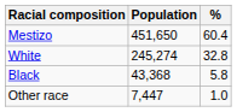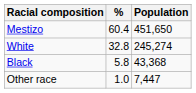 <table class="wikitable">
 <tr>
 <th>Racial composition</th>
+<th>%</th>
 <th>Population</th>
-<th>%</th>
 </tr>
 <tr>
 <td><a href='#'>Mestizo</a></td>
+<td style="text-align:right;">60.4</td>
 <td>451,650</td>
-<td style="text-align:right;">60.4</td>
 </tr>
 <tr>
 <td><a href='#'>White</a></td>
+<td style="text-align:right;">32.8</td>
 <td>245,274</td>
-<td style="text-align:right;">32.8</td>
 </tr>
 <tr>
 <td><a href='#'>Black</a></td>
+<td style="text-align:right;">5.8</td>
 <td>43,368</td>
-<td style="text-align:right;">5.8</td>
 </tr>
 <tr>
 <td>Other race</td>
+<td style="text-align:right;">1.0</td>
 <td>7,447</td>
-<td style="text-align:right;">1.0</td>
 </tr>
 </table>
